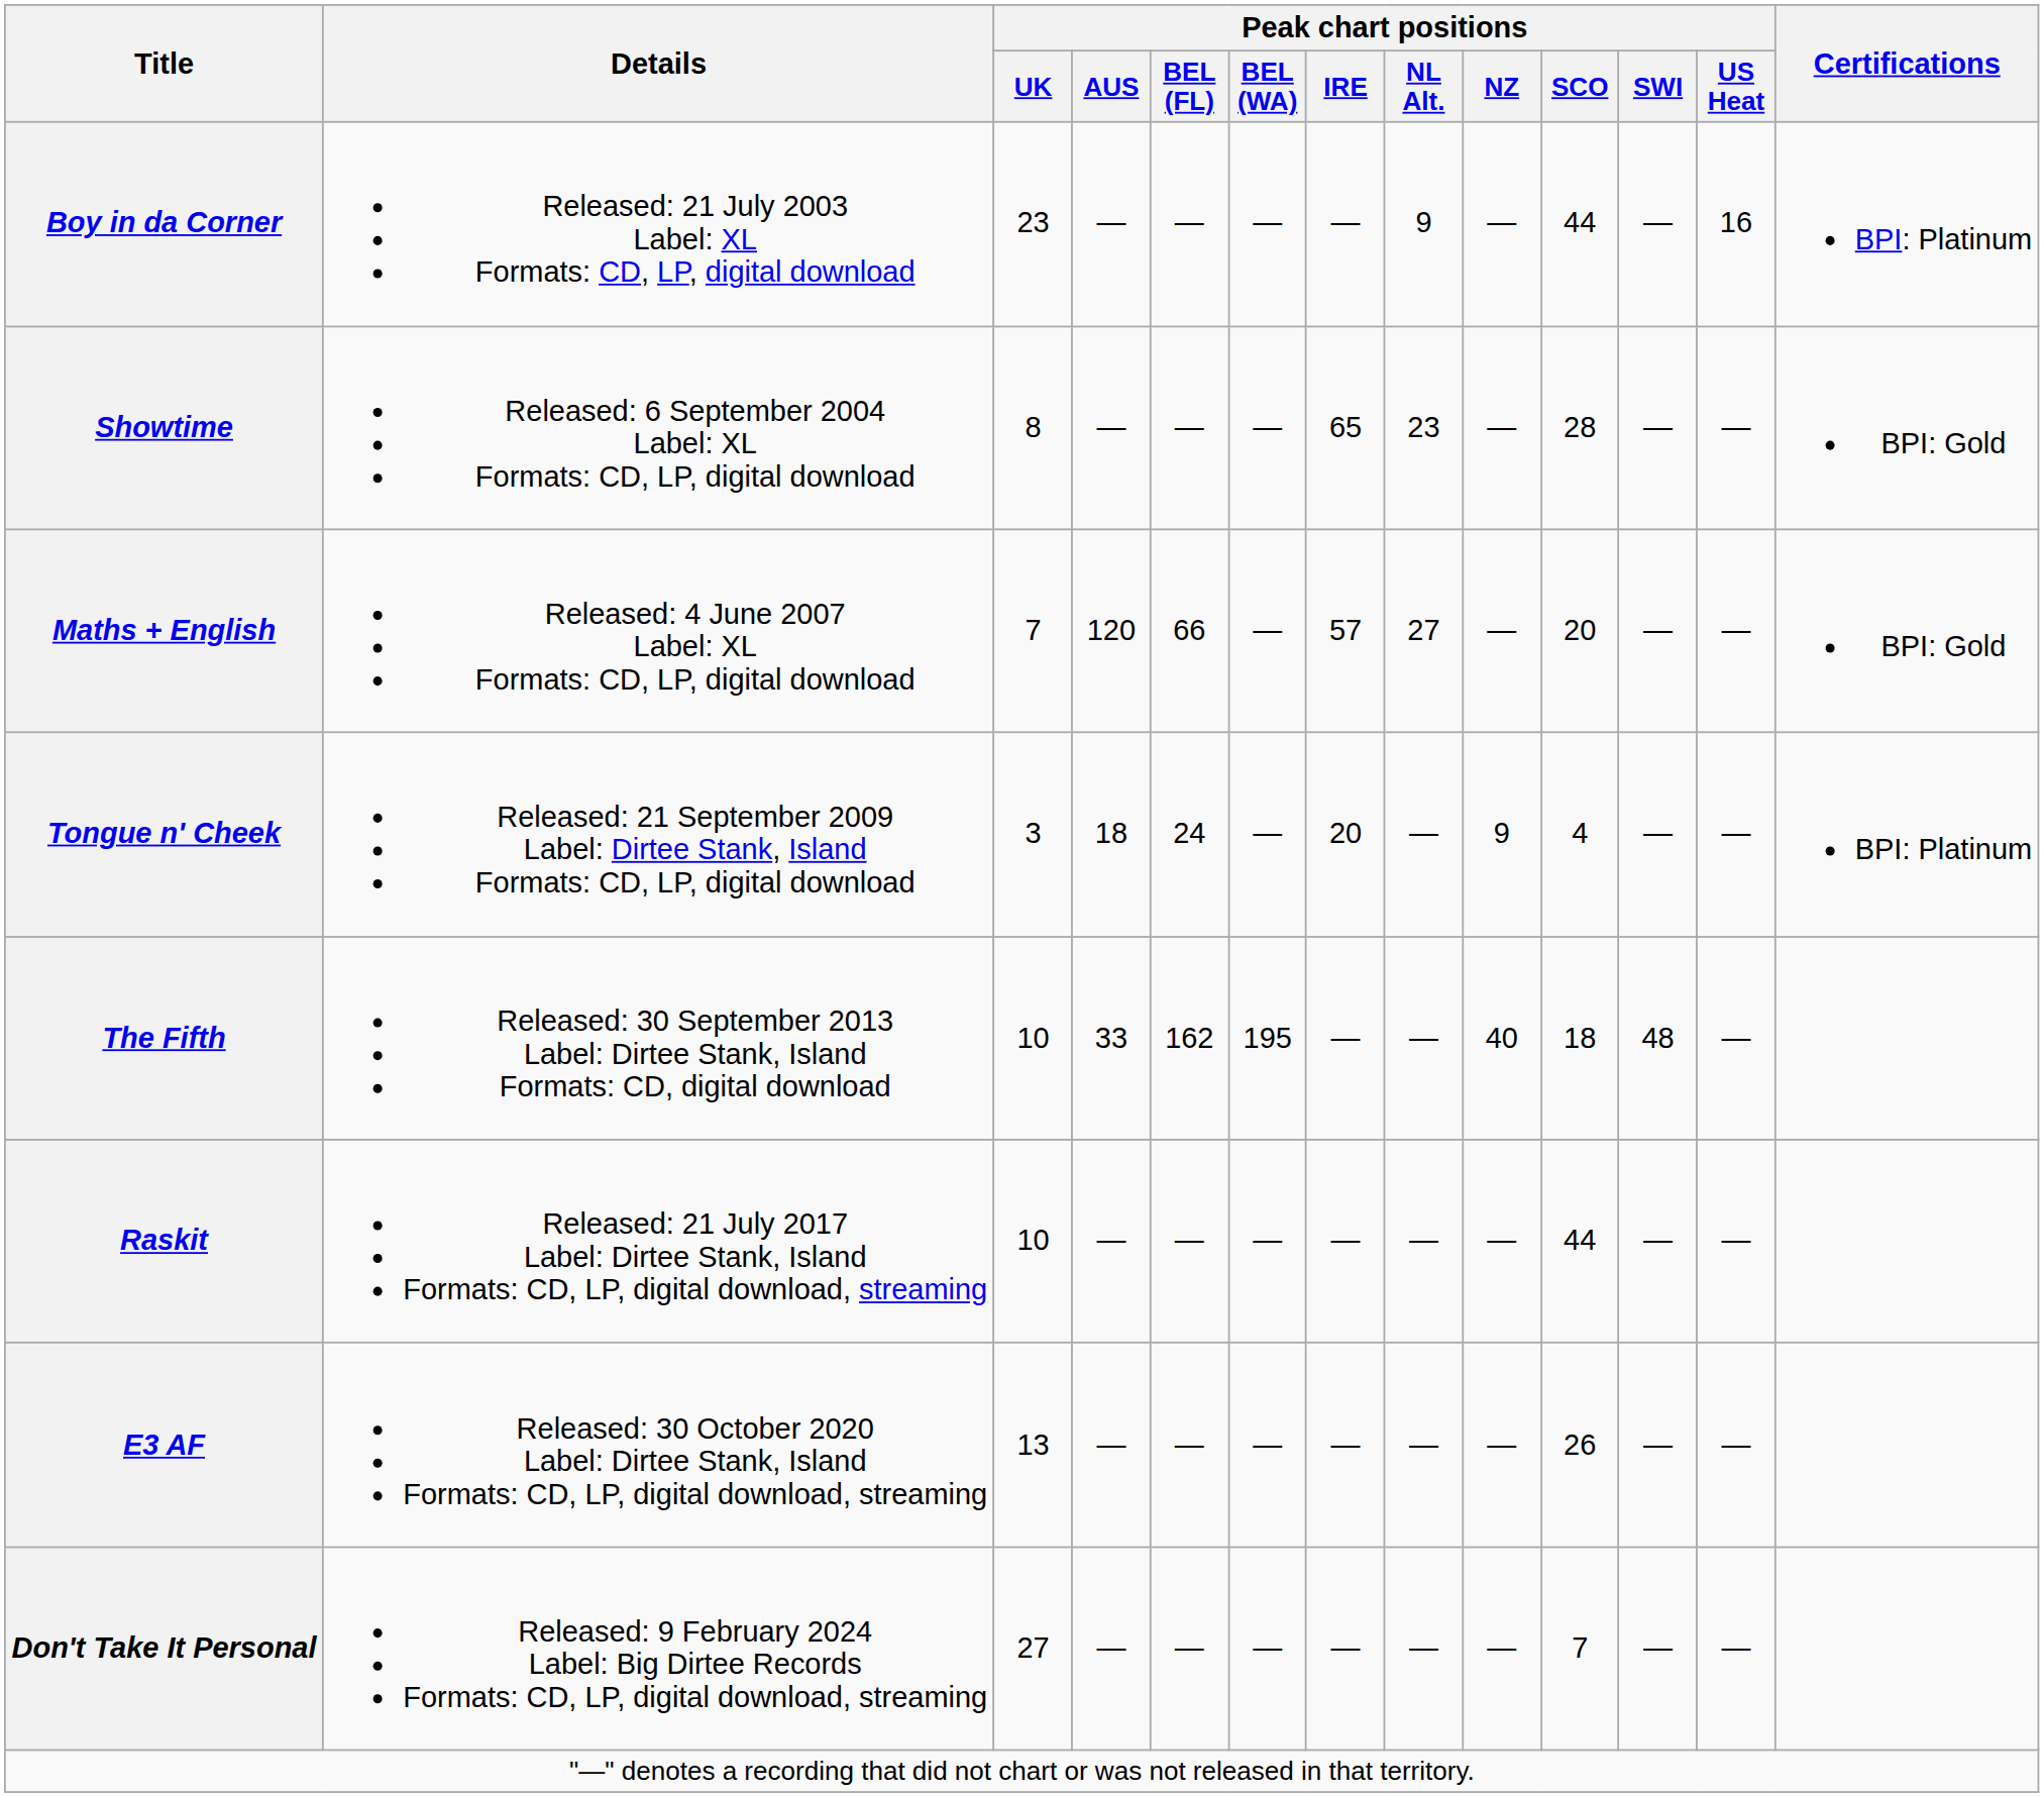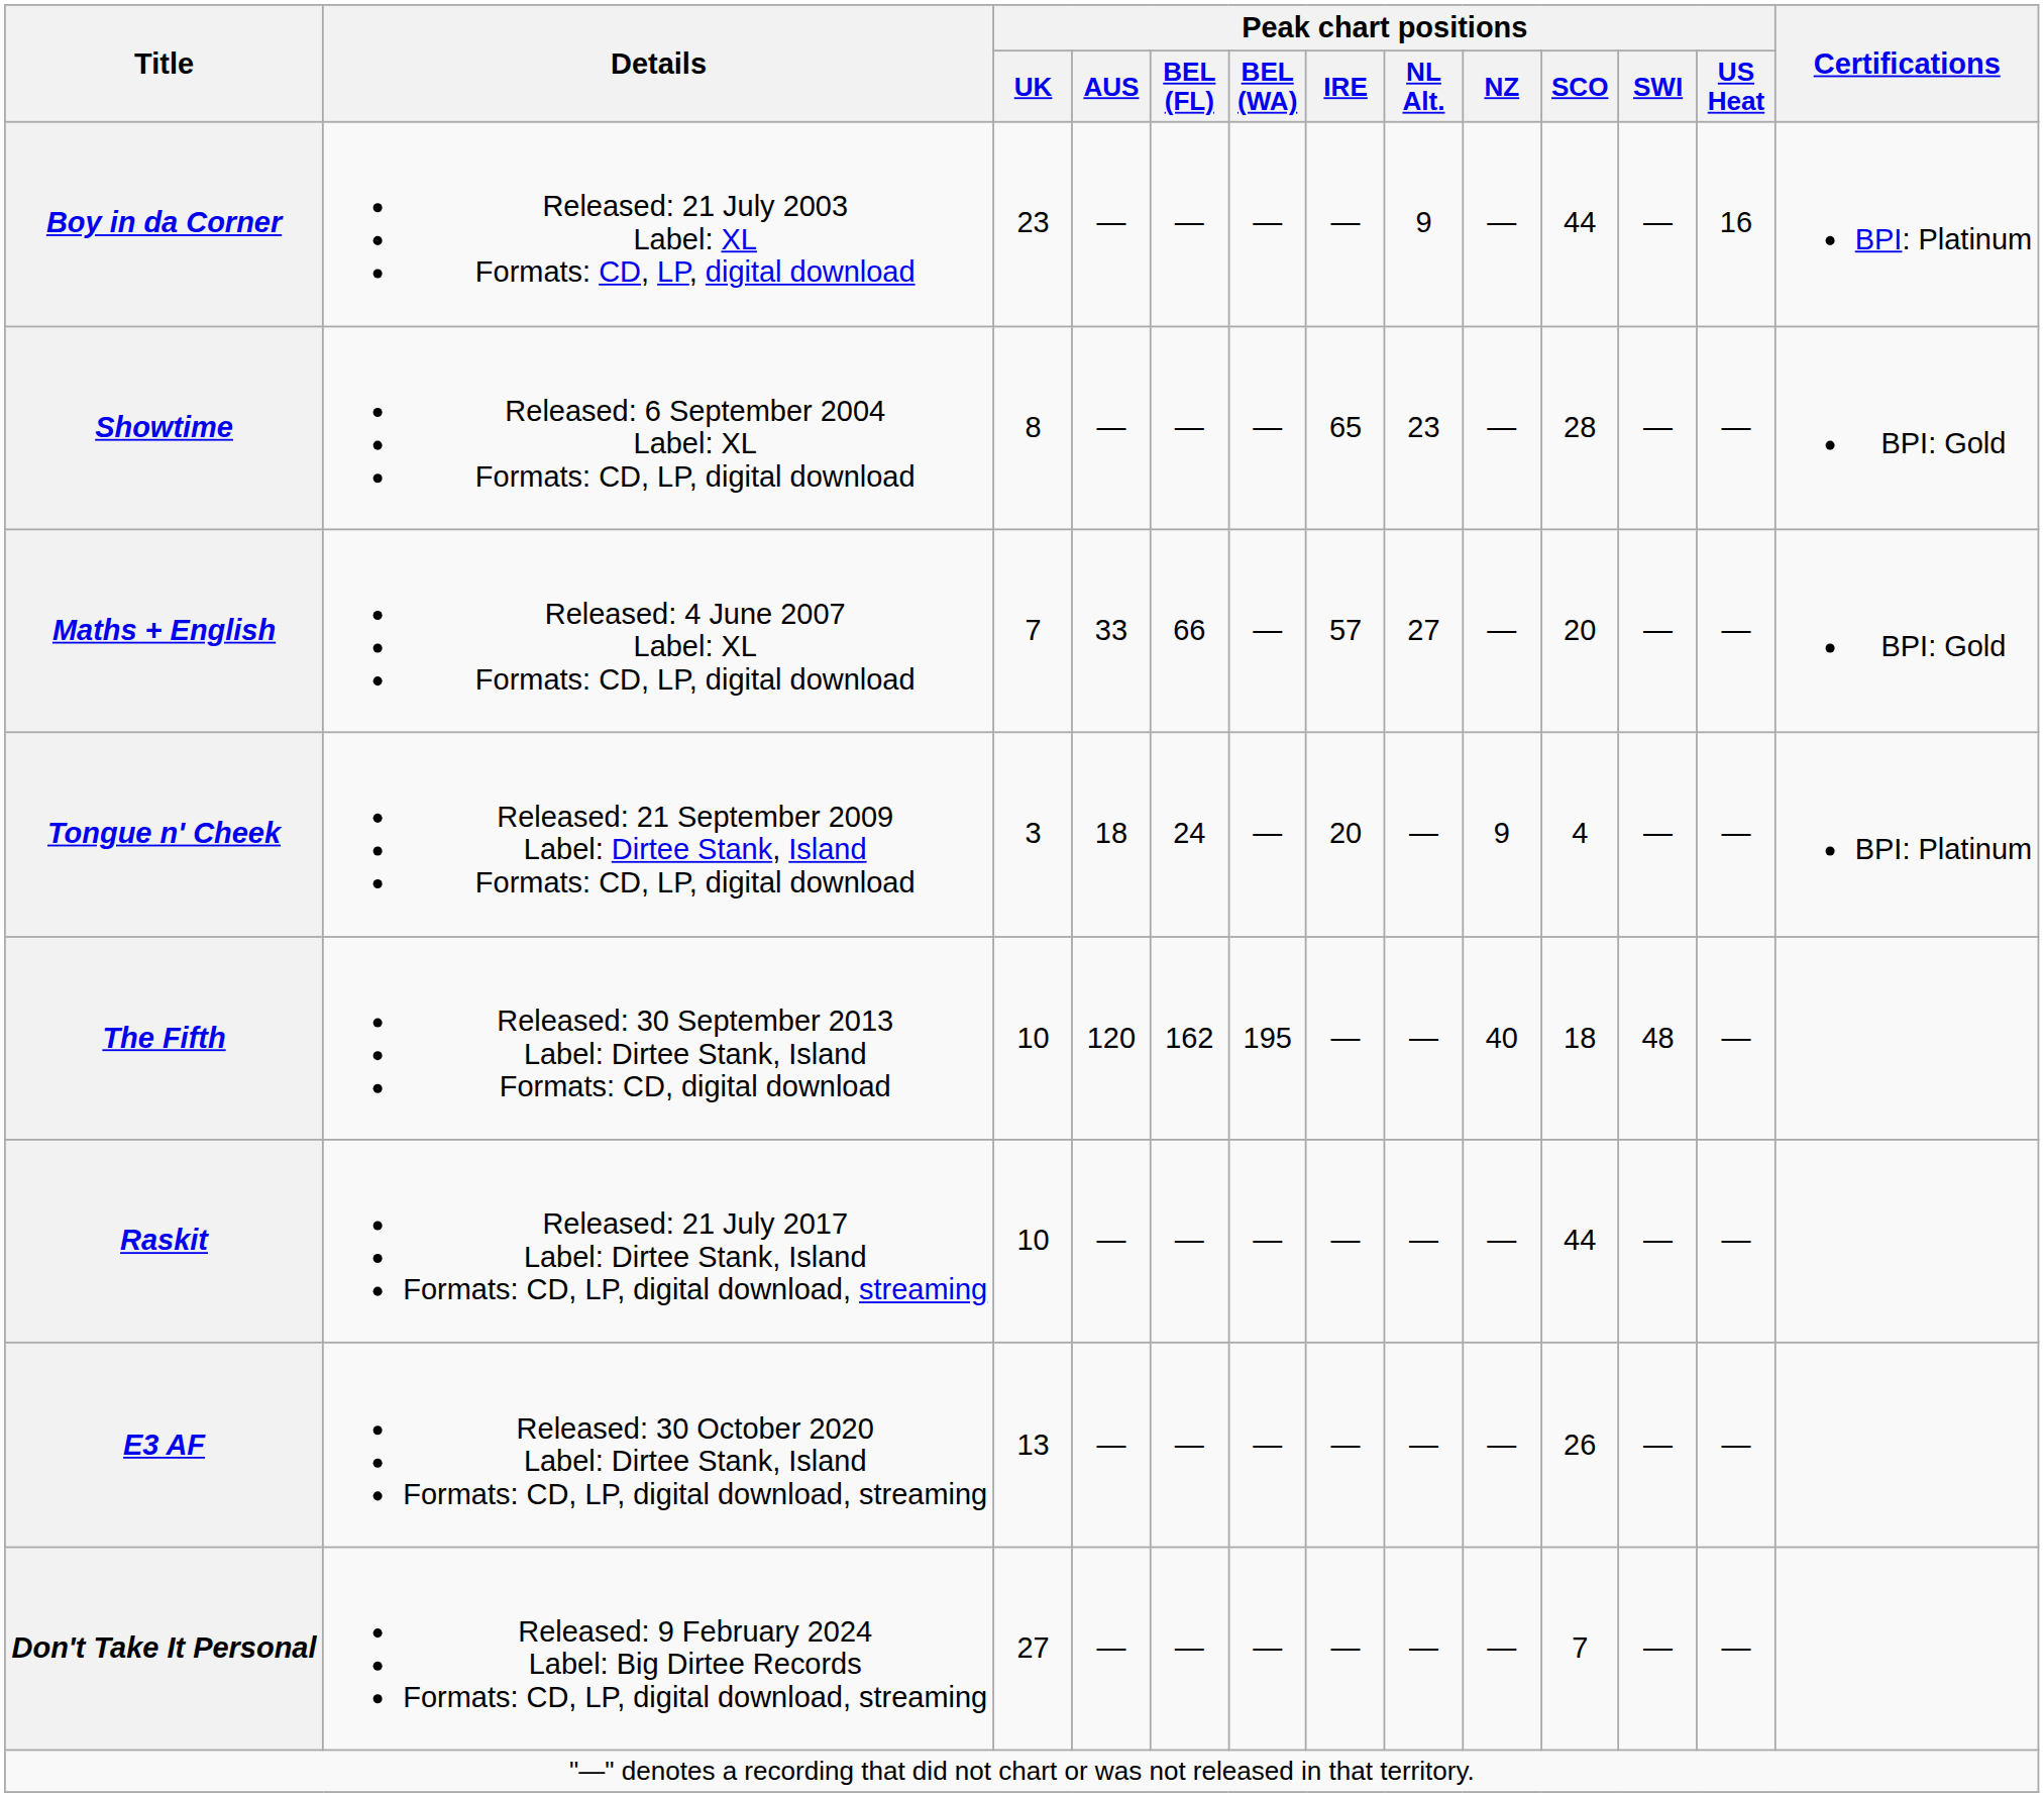 <table class="wikitable plainrowheaders" style="text-align:center;">
 <tr>
 <th scope="col" rowspan="2">Title</th>
 <th scope="col" rowspan="2">Details</th>
 <th scope="col" colspan="10">Peak chart positions</th>
 <th scope="col" rowspan="2"><a href='#'>Certifications</a></th>
 </tr>
 <tr>
 <th scope="col" style="width:2.5em;font-size:90%;"><a href='#'>UK</a><br></th>
 <th scope="col" style="width:2.5em;font-size:90%;"><a href='#'>AUS</a><br></th>
 <th scope="col" style="width:2.5em;font-size:90%;"><a href='#'>BEL<br>(FL)</a><br></th>
 <th scope="col" style="width:2.5em;font-size:90%;"><a href='#'>BEL<br>(WA)</a><br></th>
 <th scope="col" style="width:2.5em;font-size:90%;"><a href='#'>IRE</a><br></th>
 <th scope="col" style="width:2.5em;font-size:90%;"><a href='#'>NL<br>Alt.</a><br></th>
 <th scope="col" style="width:2.5em;font-size:90%;"><a href='#'>NZ</a><br></th>
 <th scope="col" style="width:2.5em;font-size:90%;"><a href='#'>SCO</a><br></th>
 <th scope="col" style="width:2.5em;font-size:90%;"><a href='#'>SWI</a><br></th>
 <th scope="col" style="width:2.5em;font-size:90%;"><a href='#'>US<br>Heat</a><br></th>
 </tr>
 <tr>
 <th scope="row"><em><a href='#'>Boy in da Corner</a></em></th>
 <td><br><ul><li>Released: 21 July 2003</li><li>Label: <a href='#'>XL</a></li><li>Formats: <a href='#'>CD</a>, <a href='#'>LP</a>, <a href='#'>digital download</a></li></ul></td>
 <td>23</td>
 <td>—</td>
 <td>—</td>
 <td>—</td>
 <td>—</td>
 <td>9</td>
 <td>—</td>
 <td>44</td>
 <td>—</td>
 <td>16</td>
 <td><br><ul><li><a href='#'>BPI</a>: Platinum</li></ul></td>
 </tr>
 <tr>
 <th scope="row"><em><a href='#'>Showtime</a></em></th>
 <td><br><ul><li>Released: 6 September 2004</li><li>Label: XL</li><li>Formats: CD, LP, digital download</li></ul></td>
 <td>8</td>
 <td>—</td>
 <td>—</td>
 <td>—</td>
 <td>65</td>
 <td>23</td>
 <td>—</td>
 <td>28</td>
 <td>—</td>
 <td>—</td>
 <td><br><ul><li>BPI: Gold</li></ul></td>
 </tr>
 <tr>
 <th scope="row"><em><a href='#'>Maths + English</a></em></th>
 <td><br><ul><li>Released: 4 June 2007</li><li>Label: XL</li><li>Formats: CD, LP, digital download</li></ul></td>
 <td>7</td>
-<td>120</td>
+<td>33</td>
 <td>66</td>
 <td>—</td>
 <td>57</td>
 <td>27</td>
 <td>—</td>
 <td>20</td>
 <td>—</td>
 <td>—</td>
 <td><br><ul><li>BPI: Gold</li></ul></td>
 </tr>
 <tr>
 <th scope="row"><em><a href='#'>Tongue n' Cheek</a></em></th>
 <td><br><ul><li>Released: 21 September 2009</li><li>Label: <a href='#'>Dirtee Stank</a>, <a href='#'>Island</a></li><li>Formats: CD, LP, digital download</li></ul></td>
 <td>3</td>
 <td>18</td>
 <td>24</td>
 <td>—</td>
 <td>20</td>
 <td>—</td>
 <td>9</td>
 <td>4</td>
 <td>—</td>
 <td>—</td>
 <td><br><ul><li>BPI: Platinum</li></ul></td>
 </tr>
 <tr>
 <th scope="row"><em><a href='#'>The Fifth</a></em></th>
 <td><br><ul><li>Released: 30 September 2013</li><li>Label: Dirtee Stank, Island</li><li>Formats: CD, digital download</li></ul></td>
 <td>10</td>
-<td>33</td>
+<td>120</td>
 <td>162</td>
 <td>195</td>
 <td>—</td>
 <td>—</td>
 <td>40</td>
 <td>18</td>
 <td>48</td>
 <td>—</td>
 <td></td>
 </tr>
 <tr>
 <th scope="row"><em><a href='#'>Raskit</a></em></th>
 <td><br><ul><li>Released: 21 July 2017</li><li>Label: Dirtee Stank, Island</li><li>Formats: CD, LP, digital download, <a href='#'>streaming</a></li></ul></td>
 <td>10</td>
 <td>—</td>
 <td>—</td>
 <td>—</td>
 <td>—</td>
 <td>—</td>
 <td>—</td>
 <td>44</td>
 <td>—</td>
 <td>—</td>
 <td></td>
 </tr>
 <tr>
 <th scope="row"><em><a href='#'>E3 AF</a></em></th>
 <td><br><ul><li>Released: 30 October 2020</li><li>Label: Dirtee Stank, Island</li><li>Formats: CD, LP, digital download, streaming</li></ul></td>
 <td>13</td>
 <td>—</td>
 <td>—</td>
 <td>—</td>
 <td>—</td>
 <td>—</td>
 <td>—</td>
 <td>26</td>
 <td>—</td>
 <td>—</td>
 <td></td>
 </tr>
 <tr>
 <th scope="row"><em>Don't Take It Personal</em></th>
 <td><br><ul><li>Released: 9 February 2024</li><li>Label: Big Dirtee Records</li><li>Formats: CD, LP, digital download, streaming</li></ul></td>
 <td>27</td>
 <td>—</td>
 <td>—</td>
 <td>—</td>
 <td>—</td>
 <td>—</td>
 <td>—</td>
 <td>7</td>
 <td>—</td>
 <td>—</td>
 <td></td>
 </tr>
 <tr>
 <td colspan="14" style="font-size:90%">"—" denotes a recording that did not chart or was not released in that territory.</td>
 </tr>
 </table>
